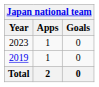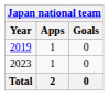 <table class="wikitable" style="text-align:center">
 <tr>
 <th colspan="3"><a href='#'>Japan national team</a></th>
 </tr>
 <tr>
 <th>Year</th>
 <th>Apps</th>
 <th>Goals</th>
 </tr>
 <tr>
-<td>2023</td>
+<td><a href='#'>2019</a></td>
 <td>1</td>
 <td>0</td>
 </tr>
 <tr>
-<td><a href='#'>2019</a></td>
+<td>2023</td>
 <td>1</td>
 <td>0</td>
 </tr>
 <tr>
 <th>Total</th>
 <th>2</th>
 <th>0</th>
 </tr>
 </table>
